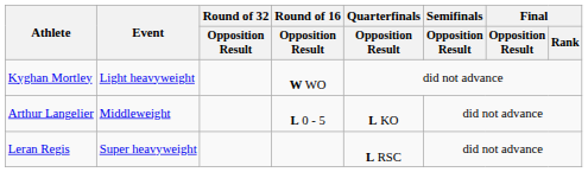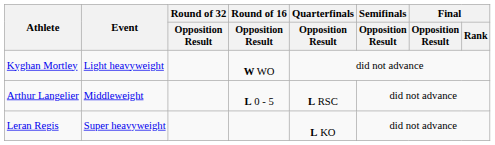 <table class="wikitable" style="font-size:90%; text-align:center">
 <tr>
 <th rowspan=2>Athlete</th>
 <th rowspan=2>Event</th>
 <th>Round of 32</th>
 <th>Round of 16</th>
 <th>Quarterfinals</th>
 <th>Semifinals</th>
 <th colspan=2>Final</th>
 </tr>
 <tr style="font-size:95%">
 <th>Opposition<br>Result</th>
 <th>Opposition<br>Result</th>
 <th>Opposition<br>Result</th>
 <th>Opposition<br>Result</th>
 <th>Opposition<br>Result</th>
 <th>Rank</th>
 </tr>
 <tr>
 <td align=left><a href='#'>Kyghan Mortley</a></td>
 <td align=left><a href='#'>Light heavyweight</a></td>
 <td></td>
 <td><br><strong>W</strong> WO</td>
 <td colspan=4>did not advance</td>
 </tr>
 <tr>
 <td align=left><a href='#'>Arthur Langelier</a></td>
 <td align=left><a href='#'>Middleweight</a></td>
 <td></td>
 <td><br><strong>L</strong> 0 - 5</td>
-<td><br><strong>L</strong> KO</td>
+<td><br><strong>L</strong> RSC</td>
 <td colspan=3>did not advance</td>
 </tr>
 <tr>
 <td align=left><a href='#'>Leran Regis</a></td>
 <td align=left><a href='#'>Super heavyweight</a></td>
 <td></td>
 <td></td>
-<td><br><strong>L</strong> RSC</td>
+<td><br><strong>L</strong> KO</td>
 <td colspan=3>did not advance</td>
 </tr>
 </table>
